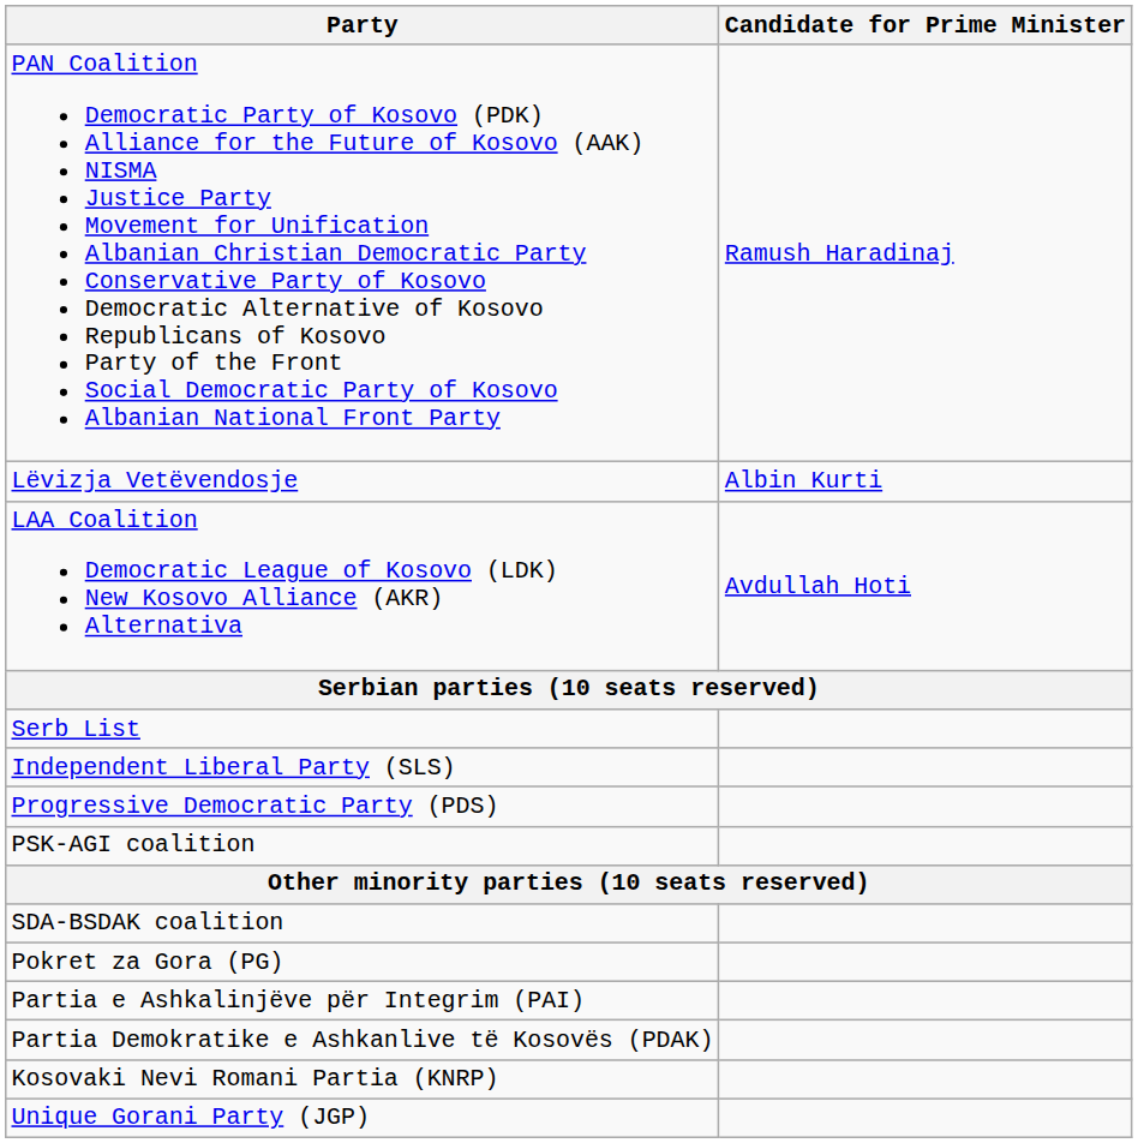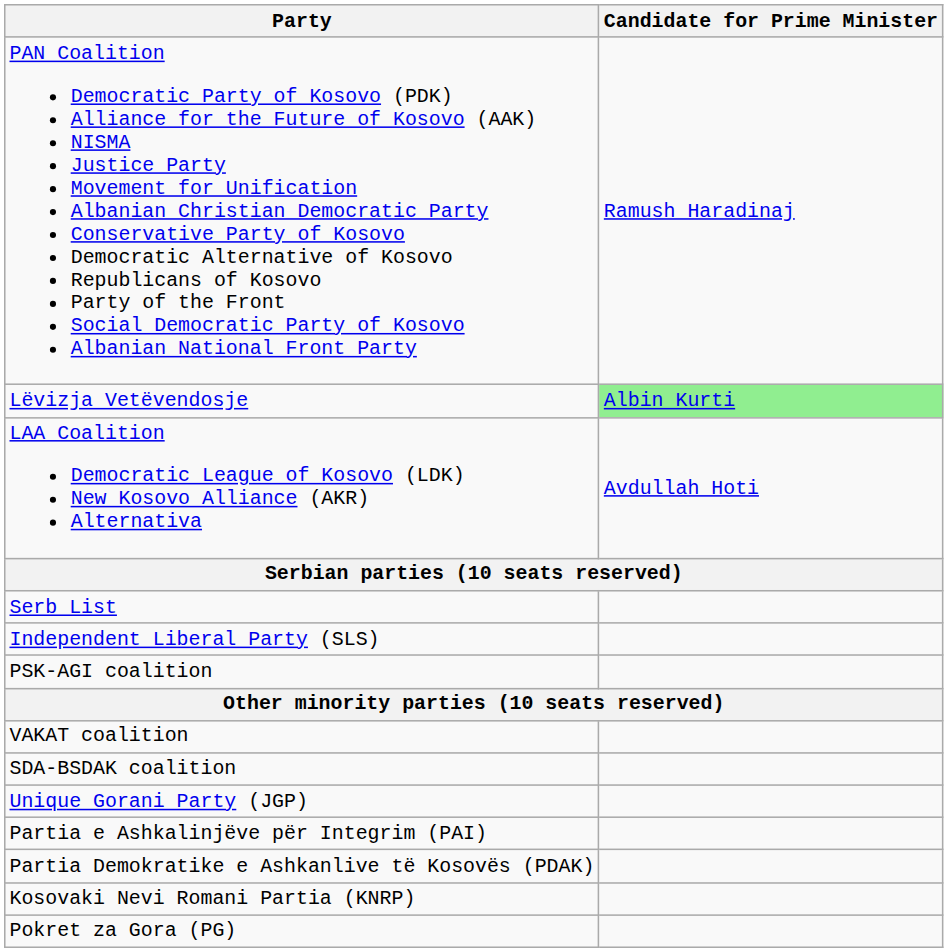 <table class=wikitable>
 <tr>
 <th>Party</th>
 <th>Candidate for Prime Minister</th>
 </tr>
 <tr>
 <td><a href='#'>PAN Coalition</a><br><ul><li><a href='#'>Democratic Party of Kosovo</a> (PDK)</li><li><a href='#'>Alliance for the Future of Kosovo</a> (AAK)</li><li><a href='#'>NISMA</a></li><li><a href='#'>Justice Party</a></li><li><a href='#'>Movement for Unification</a></li><li><a href='#'>Albanian Christian Democratic Party</a></li><li><a href='#'>Conservative Party of Kosovo</a></li><li>Democratic Alternative of Kosovo</li><li>Republicans of Kosovo</li><li>Party of the Front</li><li><a href='#'>Social Democratic Party of Kosovo</a></li><li><a href='#'>Albanian National Front Party</a></li></ul></td>
 <td><a href='#'>Ramush Haradinaj</a></td>
 </tr>
 <tr>
 <td><a href='#'>Lëvizja Vetëvendosje</a></td>
-<td><a href='#'>Albin Kurti</a></td>
+<td style="background: lightgreen;"><a href='#'>Albin Kurti</a></td>
 </tr>
 <tr>
 <td><a href='#'>LAA Coalition</a><br><ul><li><a href='#'>Democratic League of Kosovo</a> (LDK)</li><li><a href='#'>New Kosovo Alliance</a>  (AKR)</li><li><a href='#'>Alternativa</a></li></ul></td>
 <td><a href='#'>Avdullah Hoti</a></td>
 </tr>
 <tr>
 <th colspan=2>Serbian parties (10 seats reserved)</th>
 </tr>
 <tr>
 <td><a href='#'>Serb List</a></td>
 <td></td>
 </tr>
 <tr>
 <td><a href='#'>Independent Liberal Party</a> (SLS)</td>
 <td></td>
 </tr>
 <tr>
-<td><a href='#'>Progressive Democratic Party</a> (PDS)</td>
-<td></td>
-</tr>
-<tr>
 <td>PSK-AGI coalition</td>
 <td></td>
 </tr>
 <tr>
 <th colspan=2>Other minority parties (10 seats reserved)</th>
 </tr>
 <tr>
+<td>VAKAT coalition</td>
+<td></td>
+</tr>
+<tr>
 <td>SDA-BSDAK coalition</td>
 <td></td>
 </tr>
 <tr>
-<td>Pokret za Gora (PG)</td>
+<td><a href='#'>Unique Gorani Party</a> (JGP)</td>
 <td></td>
 </tr>
 <tr>
 <td>Partia e Ashkalinjëve për Integrim (PAI)</td>
 <td></td>
 </tr>
 <tr>
 <td>Partia Demokratike e Ashkanlive të Kosovës (PDAK)</td>
 <td></td>
 </tr>
 <tr>
 <td>Kosovaki Nevi Romani Partia (KNRP)</td>
 <td></td>
 </tr>
 <tr>
-<td><a href='#'>Unique Gorani Party</a> (JGP)</td>
+<td>Pokret za Gora (PG)</td>
 <td></td>
 </tr>
 </table>
